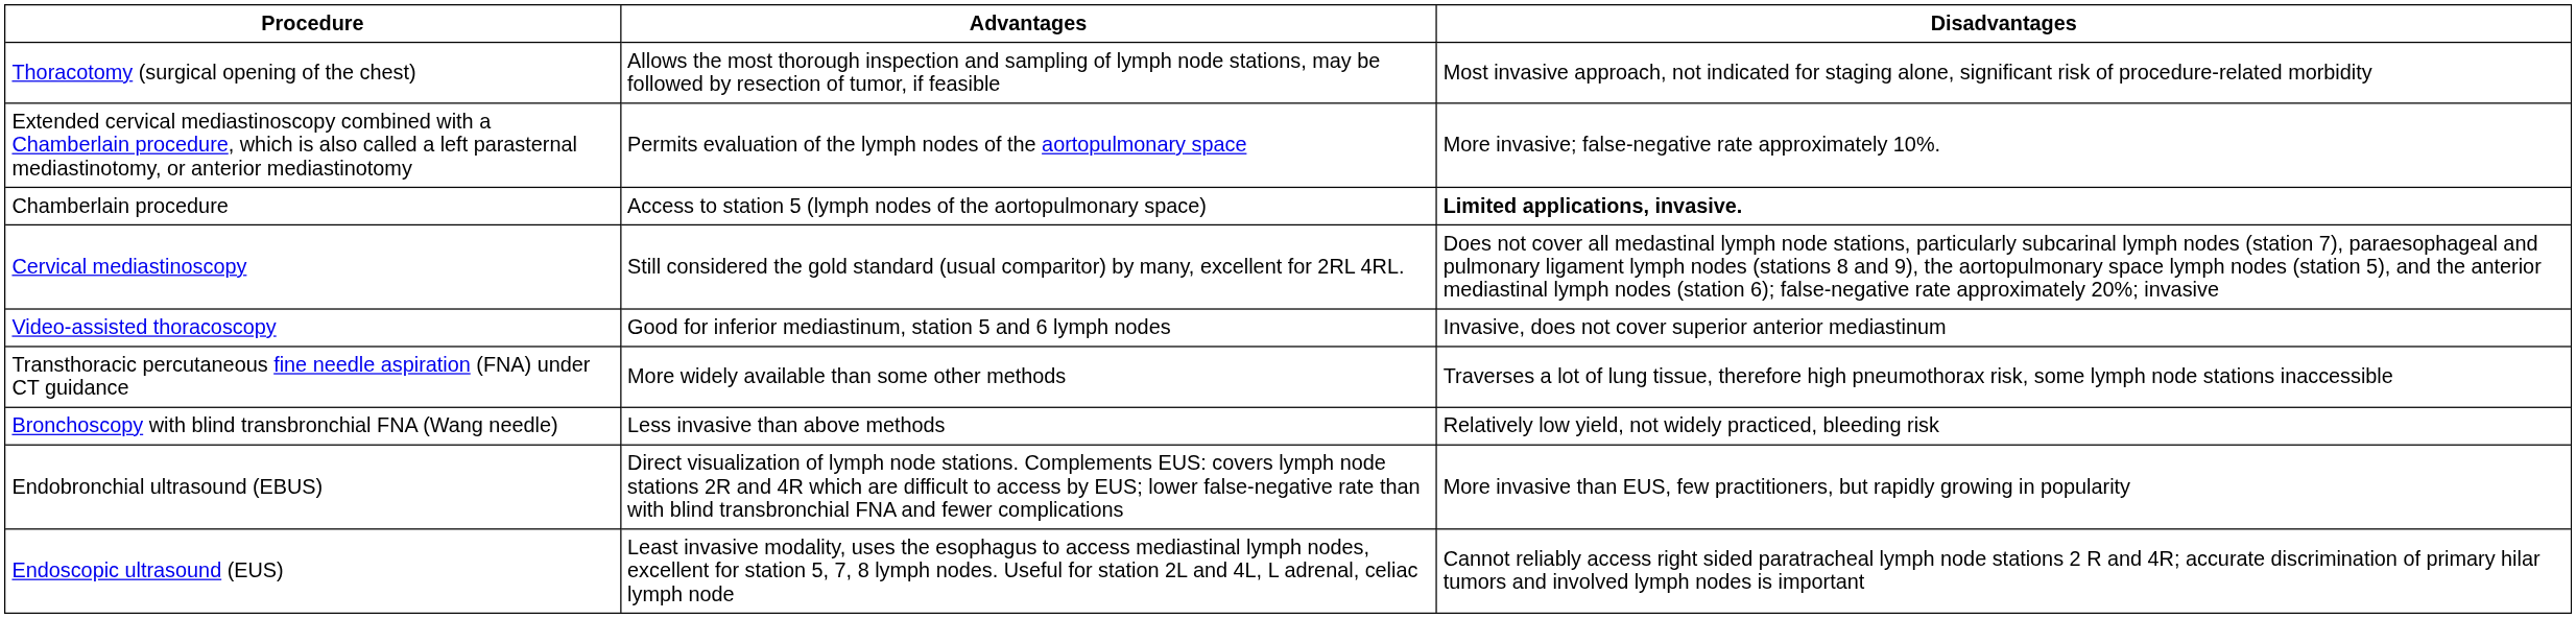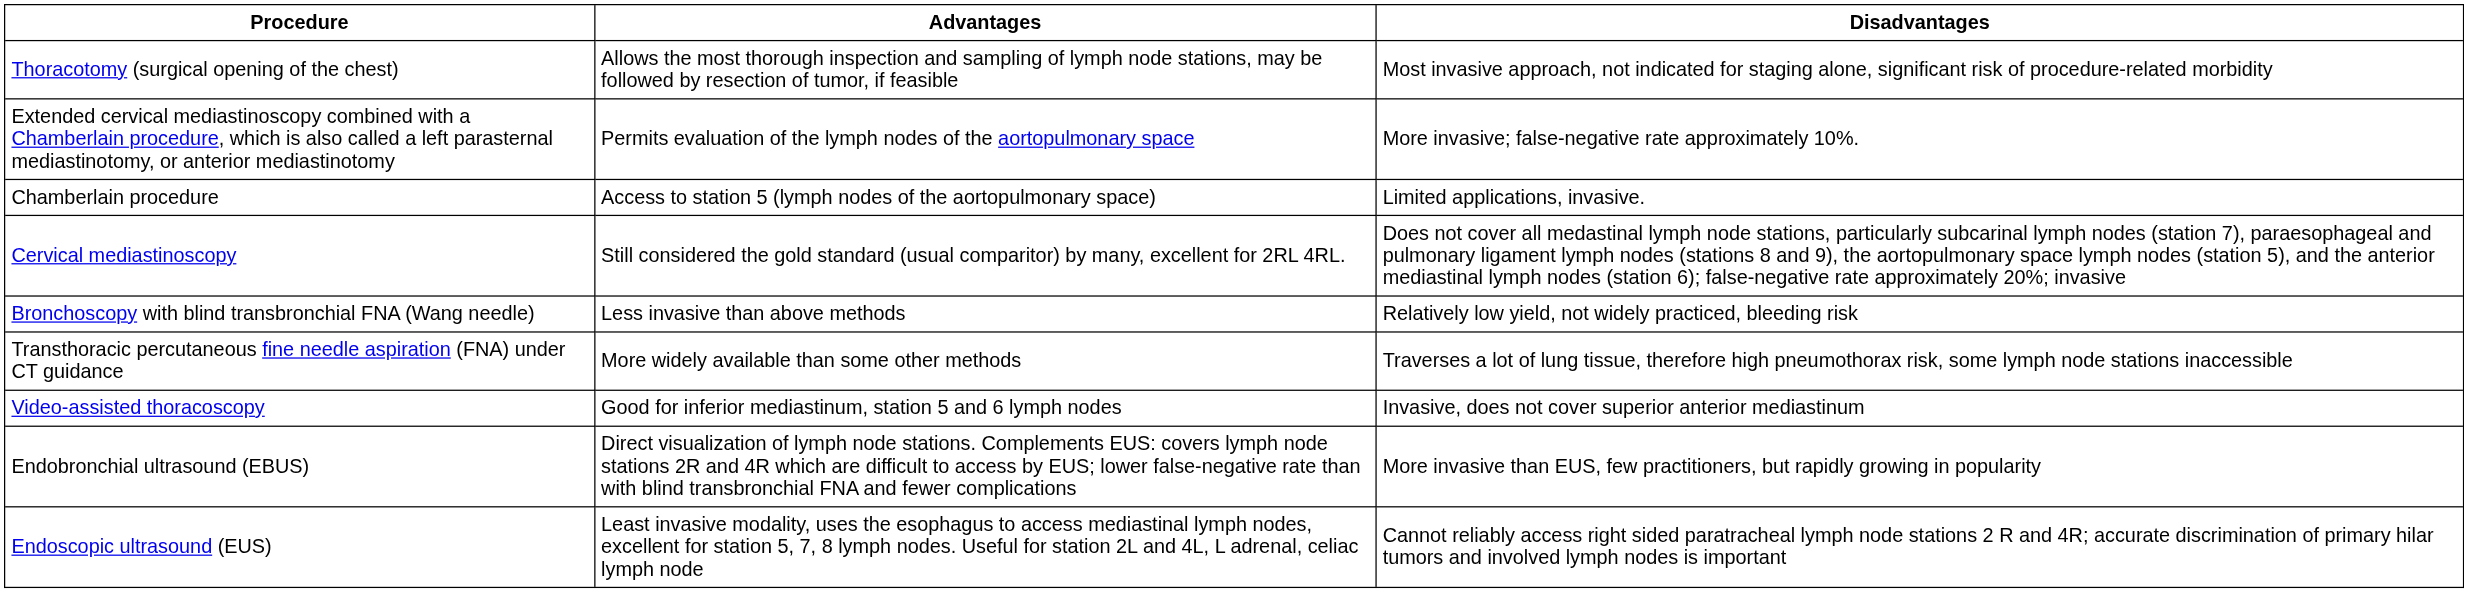 <table style="border:1px solid black; border-collapse:collapse" border="1" cellpadding="5">
 <tr>
 <th>Procedure</th>
 <th>Advantages</th>
 <th>Disadvantages</th>
 </tr>
 <tr>
 <td><a href='#'>Thoracotomy</a> (surgical opening of the chest)</td>
 <td>Allows the most thorough inspection and sampling of lymph node stations, may be followed by resection of tumor, if feasible</td>
 <td>Most invasive approach, not indicated for staging alone, significant risk of procedure-related morbidity</td>
 </tr>
 <tr>
 <td>Extended cervical mediastinoscopy combined with a <a href='#'>Chamberlain procedure</a>, which is also called a left parasternal mediastinotomy, or anterior mediastinotomy</td>
 <td>Permits evaluation of the lymph nodes of the <a href='#'>aortopulmonary space</a></td>
 <td>More invasive; false-negative rate approximately 10%.</td>
 </tr>
 <tr>
 <td>Chamberlain procedure</td>
 <td>Access to station 5 (lymph nodes of the aortopulmonary space)</td>
-<td><strong>Limited applications, invasive.</strong></td>
+<td>Limited applications, invasive.</td>
 </tr>
 <tr>
 <td><a href='#'>Cervical mediastinoscopy</a></td>
 <td>Still considered the gold standard (usual comparitor) by many, excellent for 2RL 4RL.</td>
 <td>Does not cover all medastinal lymph node stations, particularly subcarinal lymph nodes (station 7), paraesophageal and pulmonary ligament lymph nodes (stations 8 and 9), the aortopulmonary space lymph nodes (station 5), and the anterior mediastinal lymph nodes (station 6); false-negative rate approximately 20%; invasive</td>
 </tr>
 <tr>
-<td><a href='#'>Video-assisted thoracoscopy</a></td>
-<td>Good for inferior mediastinum, station 5 and 6 lymph nodes</td>
-<td>Invasive, does not cover superior anterior mediastinum</td>
+<td><a href='#'>Bronchoscopy</a> with blind transbronchial FNA (Wang needle)</td>
+<td>Less invasive than above methods</td>
+<td>Relatively low yield, not widely practiced, bleeding risk</td>
 </tr>
 <tr>
 <td>Transthoracic percutaneous <a href='#'>fine needle aspiration</a> (FNA) under CT guidance</td>
 <td>More widely available than some other methods</td>
 <td>Traverses a lot of lung tissue, therefore high pneumothorax risk, some lymph node stations inaccessible</td>
 </tr>
 <tr>
-<td><a href='#'>Bronchoscopy</a> with blind transbronchial FNA (Wang needle)</td>
-<td>Less invasive than above methods</td>
-<td>Relatively low yield, not widely practiced, bleeding risk</td>
+<td><a href='#'>Video-assisted thoracoscopy</a></td>
+<td>Good for inferior mediastinum, station 5 and 6 lymph nodes</td>
+<td>Invasive, does not cover superior anterior mediastinum</td>
 </tr>
 <tr>
 <td>Endobronchial ultrasound (EBUS)</td>
 <td>Direct visualization of lymph node stations. Complements EUS: covers lymph node stations 2R and 4R which are difficult to access by EUS; lower false-negative rate than with blind transbronchial FNA and fewer complications</td>
 <td>More invasive than EUS, few practitioners, but rapidly growing in popularity</td>
 </tr>
 <tr>
 <td><a href='#'>Endoscopic ultrasound</a> (EUS)</td>
 <td>Least invasive modality, uses the esophagus to access mediastinal lymph nodes, excellent for station 5, 7, 8 lymph nodes. Useful for station 2L and 4L, L adrenal, celiac lymph node</td>
 <td>Cannot reliably access right sided paratracheal lymph node stations 2 R and 4R; accurate discrimination of primary hilar tumors and involved lymph nodes is important</td>
 </tr>
 </table>
